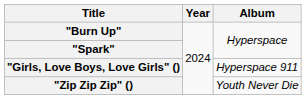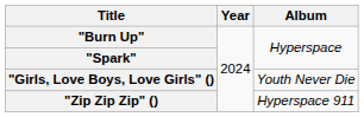 <table class="wikitable plainrowheaders" style="text-align:center">
 <tr>
 <th scope="col">Title</th>
 <th scope="col">Year<br></th>
 <th scope="col">Album<br></th>
 </tr>
 <tr>
 <th scope="row">"Burn Up"</th>
 <td rowspan="4">2024</td>
 <td rowspan="2"><em>Hyperspace</em></td>
 </tr>
 <tr>
 <th scope="row">"Spark"</th>
 </tr>
 <tr>
 <th scope="row">"Girls, Love Boys, Love Girls" ()</th>
-<td><em>Hyperspace 911</em></td>
+<td><em>Youth Never Die</em><br></td>
 </tr>
 <tr>
 <th scope="row">"Zip Zip Zip" ()</th>
-<td><em>Youth Never Die</em><br></td>
+<td><em>Hyperspace 911</em></td>
 </tr>
 </table>
